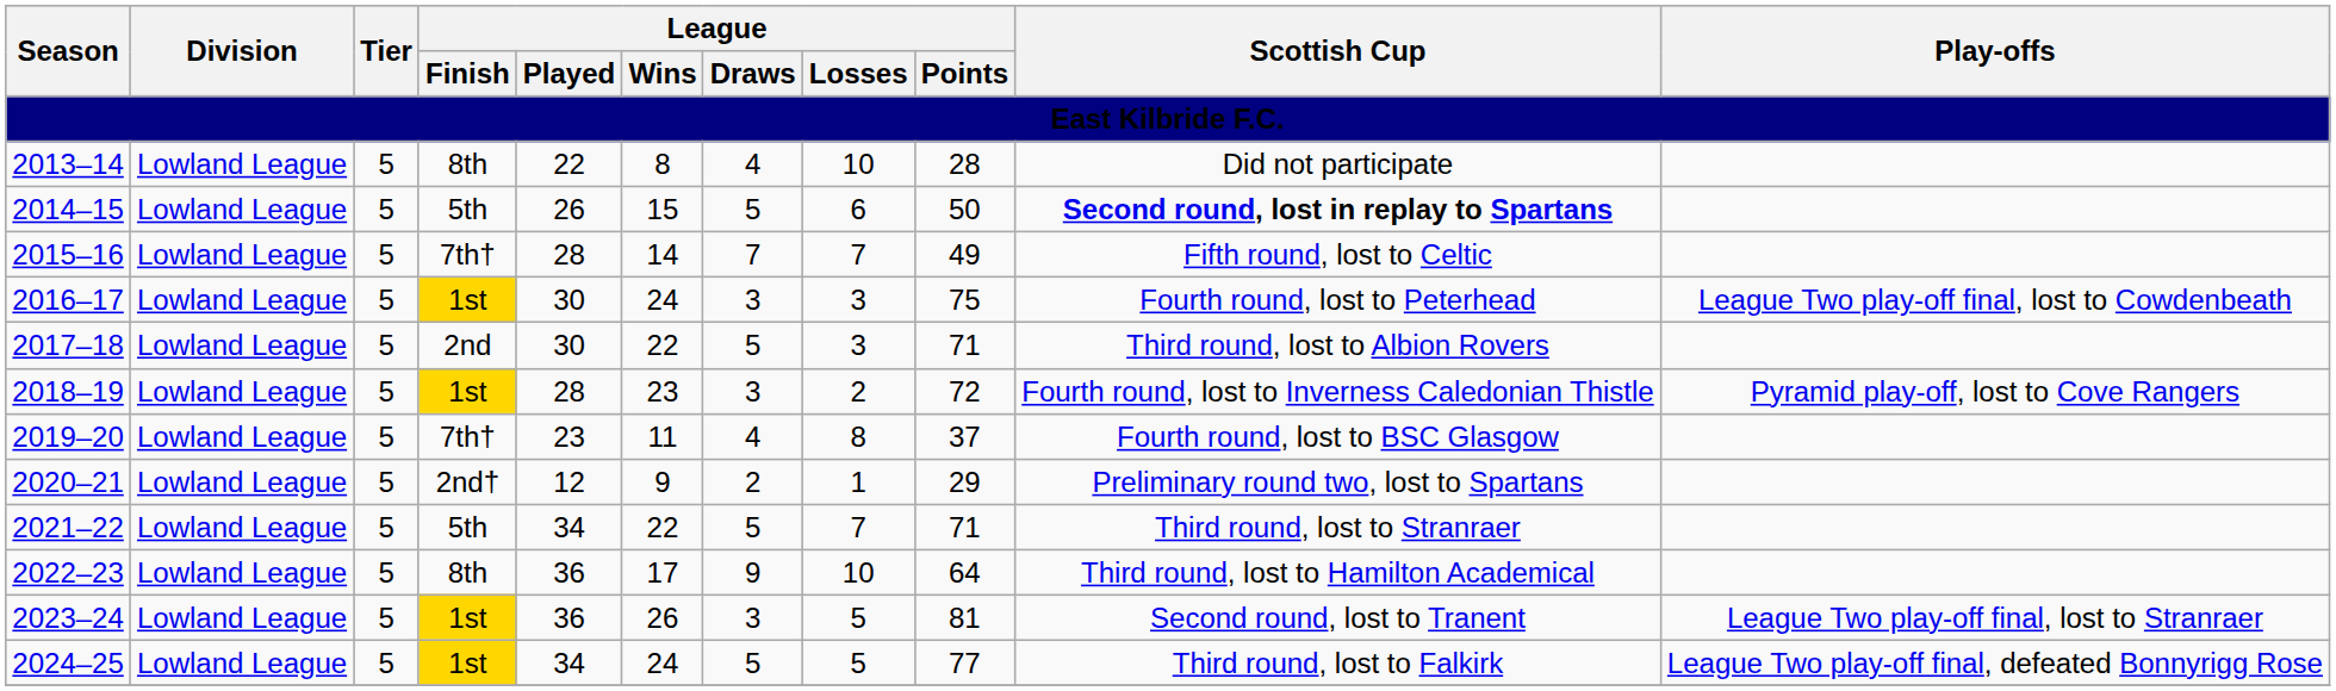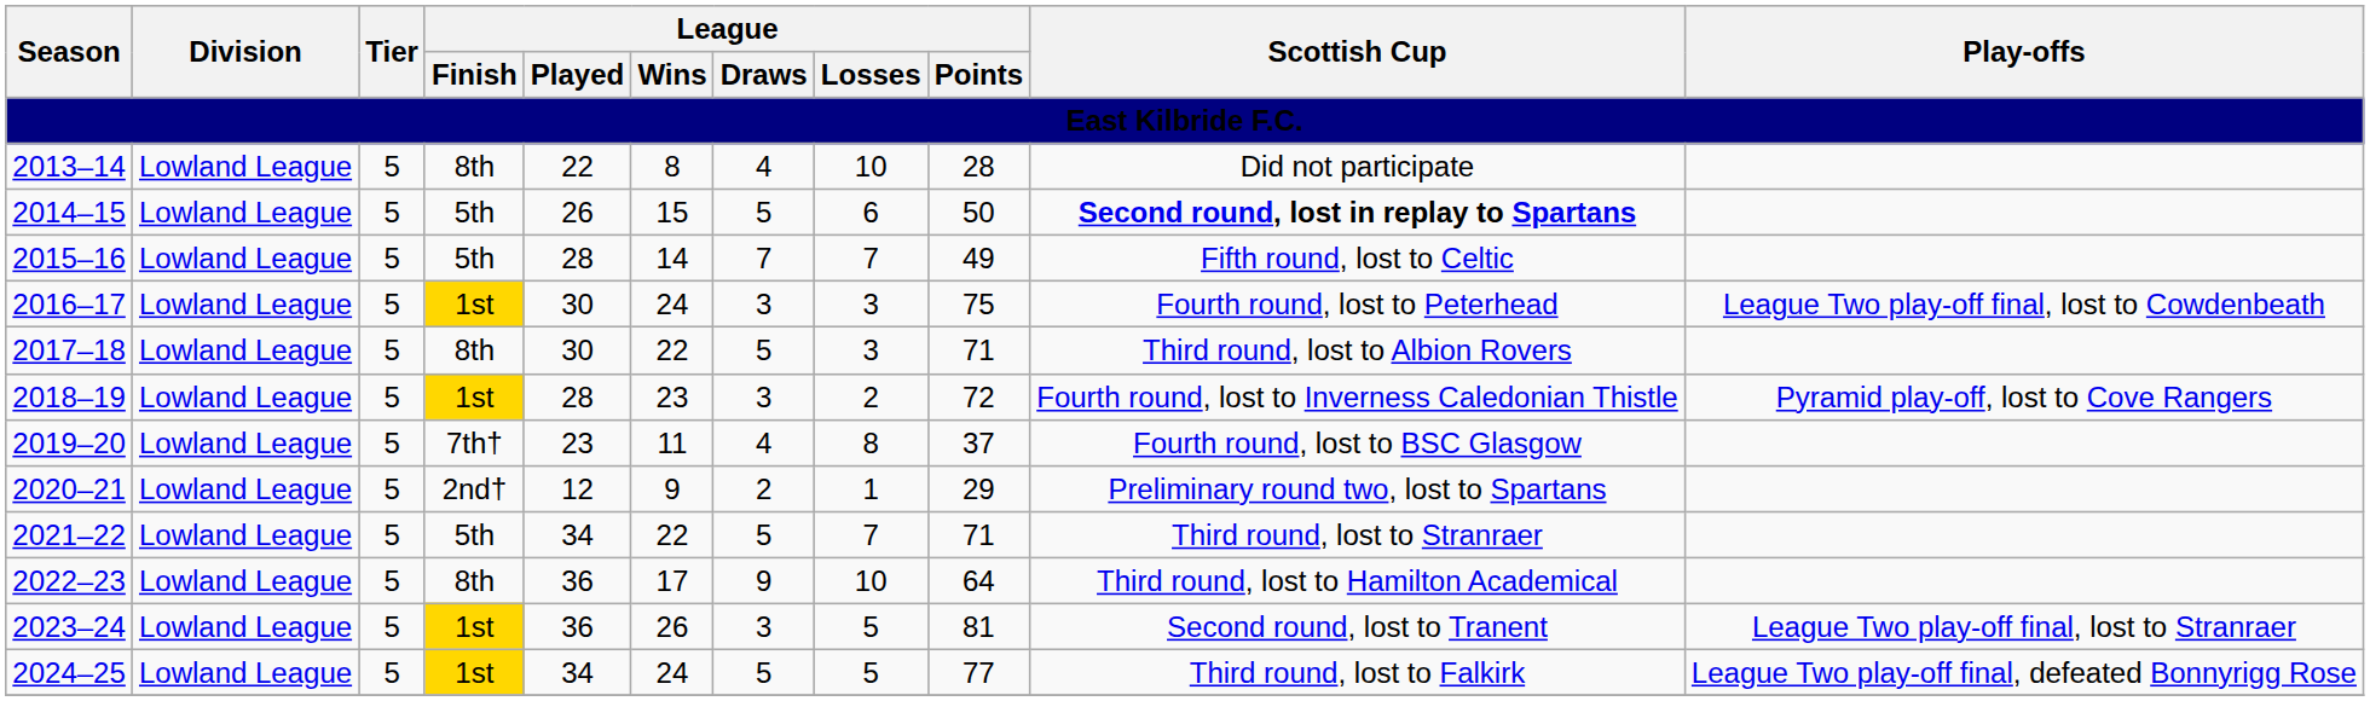 <table class="wikitable" style="font-size:95%;">
 <tr bgcolor="#efefef">
 <th rowspan="2">Season</th>
 <th rowspan="2">Division</th>
 <th rowspan="2">Tier</th>
 <th colspan="6">League</th>
 <th rowspan="2">Scottish Cup</th>
 <th rowspan="2">Play-offs</th>
 </tr>
 <tr>
 <th>Finish</th>
 <th>Played</th>
 <th>Wins</th>
 <th>Draws</th>
 <th>Losses</th>
 <th>Points</th>
 </tr>
 <tr>
 <td colspan="13" align=center bgcolor="#000080"><span><strong>East Kilbride F.C.</strong></span></td>
 </tr>
 <tr>
 <td style="text-align:center;"><a href='#'>2013–14</a></td>
 <td style="text-align:center;"><a href='#'>Lowland League</a></td>
 <td style="text-align:center;">5</td>
 <td style="text-align:center;">8th</td>
 <td style="text-align:center;">22</td>
 <td style="text-align:center;">8</td>
 <td style="text-align:center;">4</td>
 <td style="text-align:center;">10</td>
 <td style="text-align:center;">28</td>
 <td style="text-align:center;">Did not participate</td>
 <td style="text-align:center;"></td>
 </tr>
 <tr>
 <td style="text-align:center;"><a href='#'>2014–15</a></td>
 <td style="text-align:center;"><a href='#'>Lowland League</a></td>
 <td style="text-align:center;">5</td>
 <td style="text-align:center;">5th</td>
 <td style="text-align:center;">26</td>
 <td style="text-align:center;">15</td>
 <td style="text-align:center;">5</td>
 <td style="text-align:center;">6</td>
 <td style="text-align:center;">50</td>
 <td style="text-align:center;"><strong><a href='#'>Second round</a>, lost in replay to <a href='#'>Spartans</a></strong></td>
 <td style="text-align:center;"></td>
 </tr>
 <tr>
 <td style="text-align:center;"><a href='#'>2015–16</a></td>
 <td style="text-align:center;"><a href='#'>Lowland League</a></td>
 <td style="text-align:center;">5</td>
-<td style="text-align:center;">7th†</td>
+<td style="text-align:center;">5th</td>
 <td style="text-align:center;">28</td>
 <td style="text-align:center;">14</td>
 <td style="text-align:center;">7</td>
 <td style="text-align:center;">7</td>
 <td style="text-align:center;">49</td>
 <td style="text-align:center;"><a href='#'>Fifth round</a>, lost to <a href='#'>Celtic</a></td>
 <td style="text-align:center;"></td>
 </tr>
 <tr>
 <td style="text-align:center;"><a href='#'>2016–17</a></td>
 <td style="text-align:center;"><a href='#'>Lowland League</a></td>
 <td style="text-align:center;">5</td>
 <td style="text-align:center;" bgcolor=gold>1st</td>
 <td style="text-align:center;">30</td>
 <td style="text-align:center;">24</td>
 <td style="text-align:center;">3</td>
 <td style="text-align:center;">3</td>
 <td style="text-align:center;">75</td>
 <td style="text-align:center;"><a href='#'>Fourth round</a>, lost to <a href='#'>Peterhead</a></td>
 <td style="text-align:center;"><a href='#'>League Two play-off final</a>, lost to <a href='#'>Cowdenbeath</a></td>
 </tr>
 <tr>
 <td style="text-align:center;"><a href='#'>2017–18</a></td>
 <td style="text-align:center;"><a href='#'>Lowland League</a></td>
 <td style="text-align:center;">5</td>
-<td style="text-align:center;">2nd</td>
+<td style="text-align:center;">8th</td>
 <td style="text-align:center;">30</td>
 <td style="text-align:center;">22</td>
 <td style="text-align:center;">5</td>
 <td style="text-align:center;">3</td>
 <td style="text-align:center;">71</td>
 <td style="text-align:center;"><a href='#'>Third round</a>, lost to <a href='#'>Albion Rovers</a></td>
 <td style="text-align:center;"></td>
 </tr>
 <tr>
 <td style="text-align:center;"><a href='#'>2018–19</a></td>
 <td style="text-align:center;"><a href='#'>Lowland League</a></td>
 <td style="text-align:center;">5</td>
 <td style="text-align:center;" bgcolor=gold>1st</td>
 <td style="text-align:center;">28</td>
 <td style="text-align:center;">23</td>
 <td style="text-align:center;">3</td>
 <td style="text-align:center;">2</td>
 <td style="text-align:center;">72</td>
 <td style="text-align:center;"><a href='#'>Fourth round</a>, lost to <a href='#'>Inverness Caledonian Thistle</a></td>
 <td style="text-align:center;"><a href='#'>Pyramid play-off</a>, lost to <a href='#'>Cove Rangers</a></td>
 </tr>
 <tr>
 <td style="text-align:center;"><a href='#'>2019–20</a></td>
 <td style="text-align:center;"><a href='#'>Lowland League</a></td>
 <td style="text-align:center;">5</td>
 <td style="text-align:center;">7th†</td>
 <td style="text-align:center;">23</td>
 <td style="text-align:center;">11</td>
 <td style="text-align:center;">4</td>
 <td style="text-align:center;">8</td>
 <td style="text-align:center;">37</td>
 <td style="text-align:center;"><a href='#'>Fourth round</a>, lost to <a href='#'>BSC Glasgow</a></td>
 <td style="text-align:center;"></td>
 </tr>
 <tr>
 <td style="text-align:center;"><a href='#'>2020–21</a></td>
 <td style="text-align:center;"><a href='#'>Lowland League</a></td>
 <td style="text-align:center;">5</td>
 <td style="text-align:center;">2nd†</td>
 <td style="text-align:center;">12</td>
 <td style="text-align:center;">9</td>
 <td style="text-align:center;">2</td>
 <td style="text-align:center;">1</td>
 <td style="text-align:center;">29</td>
 <td style="text-align:center;"><a href='#'>Preliminary round two</a>, lost to <a href='#'>Spartans</a></td>
 <td style="text-align:center;"></td>
 </tr>
 <tr>
 <td style="text-align:center;"><a href='#'>2021–22</a></td>
 <td style="text-align:center;"><a href='#'>Lowland League</a></td>
 <td style="text-align:center;">5</td>
 <td style="text-align:center;">5th</td>
 <td style="text-align:center;">34</td>
 <td style="text-align:center;">22</td>
 <td style="text-align:center;">5</td>
 <td style="text-align:center;">7</td>
 <td style="text-align:center;">71</td>
 <td style="text-align:center;"><a href='#'>Third round</a>, lost to <a href='#'>Stranraer</a></td>
 <td style="text-align:center;"></td>
 </tr>
 <tr>
 <td style="text-align:center;"><a href='#'>2022–23</a></td>
 <td style="text-align:center;"><a href='#'>Lowland League</a></td>
 <td style="text-align:center;">5</td>
 <td style="text-align:center;">8th</td>
 <td style="text-align:center;">36</td>
 <td style="text-align:center;">17</td>
 <td style="text-align:center;">9</td>
 <td style="text-align:center;">10</td>
 <td style="text-align:center;">64</td>
 <td style="text-align:center;"><a href='#'>Third round</a>, lost to <a href='#'>Hamilton Academical</a></td>
 <td style="text-align:center;"></td>
 </tr>
 <tr>
 <td style="text-align:center;"><a href='#'>2023–24</a></td>
 <td style="text-align:center;"><a href='#'>Lowland League</a></td>
 <td style="text-align:center;">5</td>
 <td style="text-align:center;" bgcolor=gold>1st</td>
 <td style="text-align:center;">36</td>
 <td style="text-align:center;">26</td>
 <td style="text-align:center;">3</td>
 <td style="text-align:center;">5</td>
 <td style="text-align:center;">81</td>
 <td style="text-align:center;"><a href='#'>Second round</a>, lost to <a href='#'>Tranent</a></td>
 <td style="text-align:center;"><a href='#'>League Two play-off final</a>, lost to <a href='#'>Stranraer</a></td>
 </tr>
 <tr>
 <td style="text-align:center;"><a href='#'>2024–25</a></td>
 <td style="text-align:center;"><a href='#'>Lowland League</a></td>
 <td style="text-align:center;">5</td>
 <td style="text-align:center;" bgcolor=gold>1st</td>
 <td style="text-align:center;">34</td>
 <td style="text-align:center;">24</td>
 <td style="text-align:center;">5</td>
 <td style="text-align:center;">5</td>
 <td style="text-align:center;">77</td>
 <td style="text-align:center;"><a href='#'>Third round</a>, lost to <a href='#'>Falkirk</a></td>
 <td style="text-align:center;"><a href='#'>League Two play-off final</a>, defeated <a href='#'>Bonnyrigg Rose</a></td>
 </tr>
 <tr>
 </tr>
 </table>
